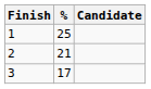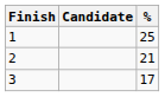 <table class="wikitable sortable">
 <tr>
 <th>Finish</th>
+<th>Candidate</th>
 <th>%</th>
-<th>Candidate</th>
 </tr>
 <tr>
 <td>1</td>
+<td></td>
 <td>25</td>
-<td></td>
 </tr>
 <tr>
 <td>2</td>
+<td></td>
 <td>21</td>
-<td></td>
 </tr>
 <tr>
 <td>3</td>
+<td></td>
 <td>17</td>
-<td></td>
 </tr>
 </table>
